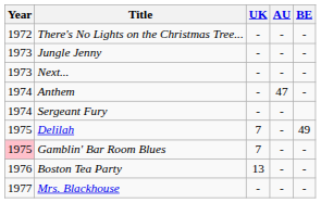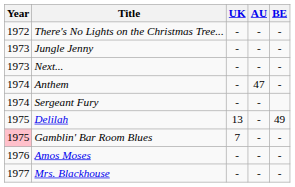 <table class="wikitable" style="text-align:center;">
 <tr>
 <th>Year</th>
 <th>Title</th>
 <th><a href='#'>UK</a><br></th>
 <th><a href='#'>AU</a><br></th>
 <th><a href='#'>BE</a><br></th>
 </tr>
 <tr>
 <td>1972</td>
 <td style="text-align:left;"><em>There's No Lights on the Christmas Tree...</em></td>
 <td>-</td>
 <td>-</td>
 <td>-</td>
 </tr>
 <tr>
 <td>1973</td>
 <td style="text-align:left;"><em>Jungle Jenny</em></td>
 <td>-</td>
 <td>-</td>
 <td>-</td>
 </tr>
 <tr>
 <td>1973</td>
 <td style="text-align:left;"><em>Next...</em></td>
 <td>-</td>
 <td>-</td>
 <td>-</td>
 </tr>
 <tr>
 <td>1974</td>
 <td style="text-align:left;"><em>Anthem</em></td>
 <td>-</td>
 <td>47</td>
 <td>-</td>
 </tr>
 <tr>
 <td>1974</td>
 <td style="text-align:left;"><em>Sergeant Fury</em></td>
 <td>-</td>
 <td>-</td>
 <td></td>
 </tr>
 <tr>
 <td>1975</td>
 <td style="text-align:left;"><em><a href='#'>Delilah</a></em></td>
-<td>7</td>
+<td>13</td>
 <td>-</td>
 <td>49</td>
 </tr>
 <tr>
 <td style="background: pink;">1975</td>
 <td style="text-align:left;"><em>Gamblin' Bar Room Blues</em></td>
 <td>7</td>
 <td>-</td>
 <td>-</td>
 </tr>
 <tr>
 <td>1976</td>
-<td style="text-align:left;"><em>Boston Tea Party</em></td>
-<td>13</td>
+<td style="text-align:left;"><em><a href='#'>Amos Moses</a></em></td>
+<td>-</td>
 <td>-</td>
 <td>-</td>
 </tr>
 <tr>
 <td>1977</td>
 <td style="text-align:left;"><em><a href='#'>Mrs. Blackhouse</a></em></td>
 <td>-</td>
 <td>-</td>
 <td>-</td>
 </tr>
 </table>
